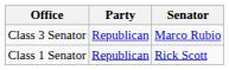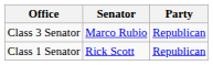 <table class="wikitable">
 <tr>
 <th>Office</th>
+<th>Senator</th>
 <th>Party</th>
-<th>Senator</th>
 </tr>
 <tr>
 <td>Class 3 Senator</td>
+<td><a href='#'>Marco Rubio</a></td>
 <td><a href='#'>Republican</a></td>
-<td><a href='#'>Marco Rubio</a></td>
 </tr>
 <tr>
 <td>Class 1 Senator</td>
+<td><a href='#'>Rick Scott</a></td>
 <td><a href='#'>Republican</a></td>
-<td><a href='#'>Rick Scott</a></td>
 </tr>
 </table>
